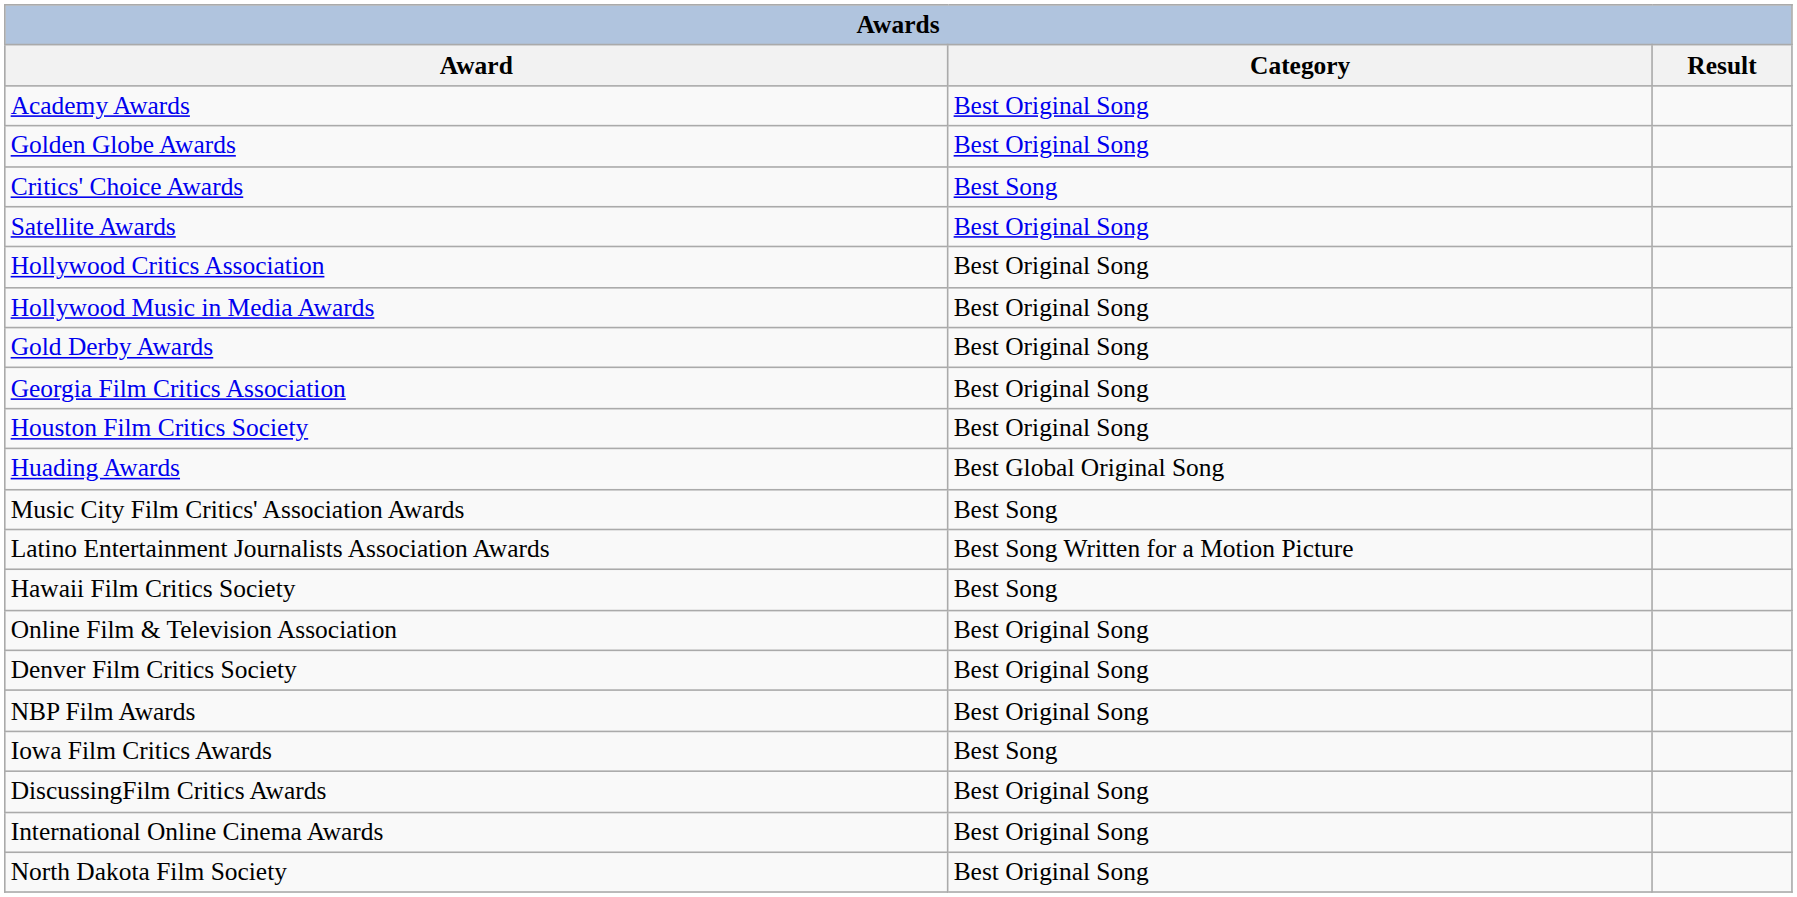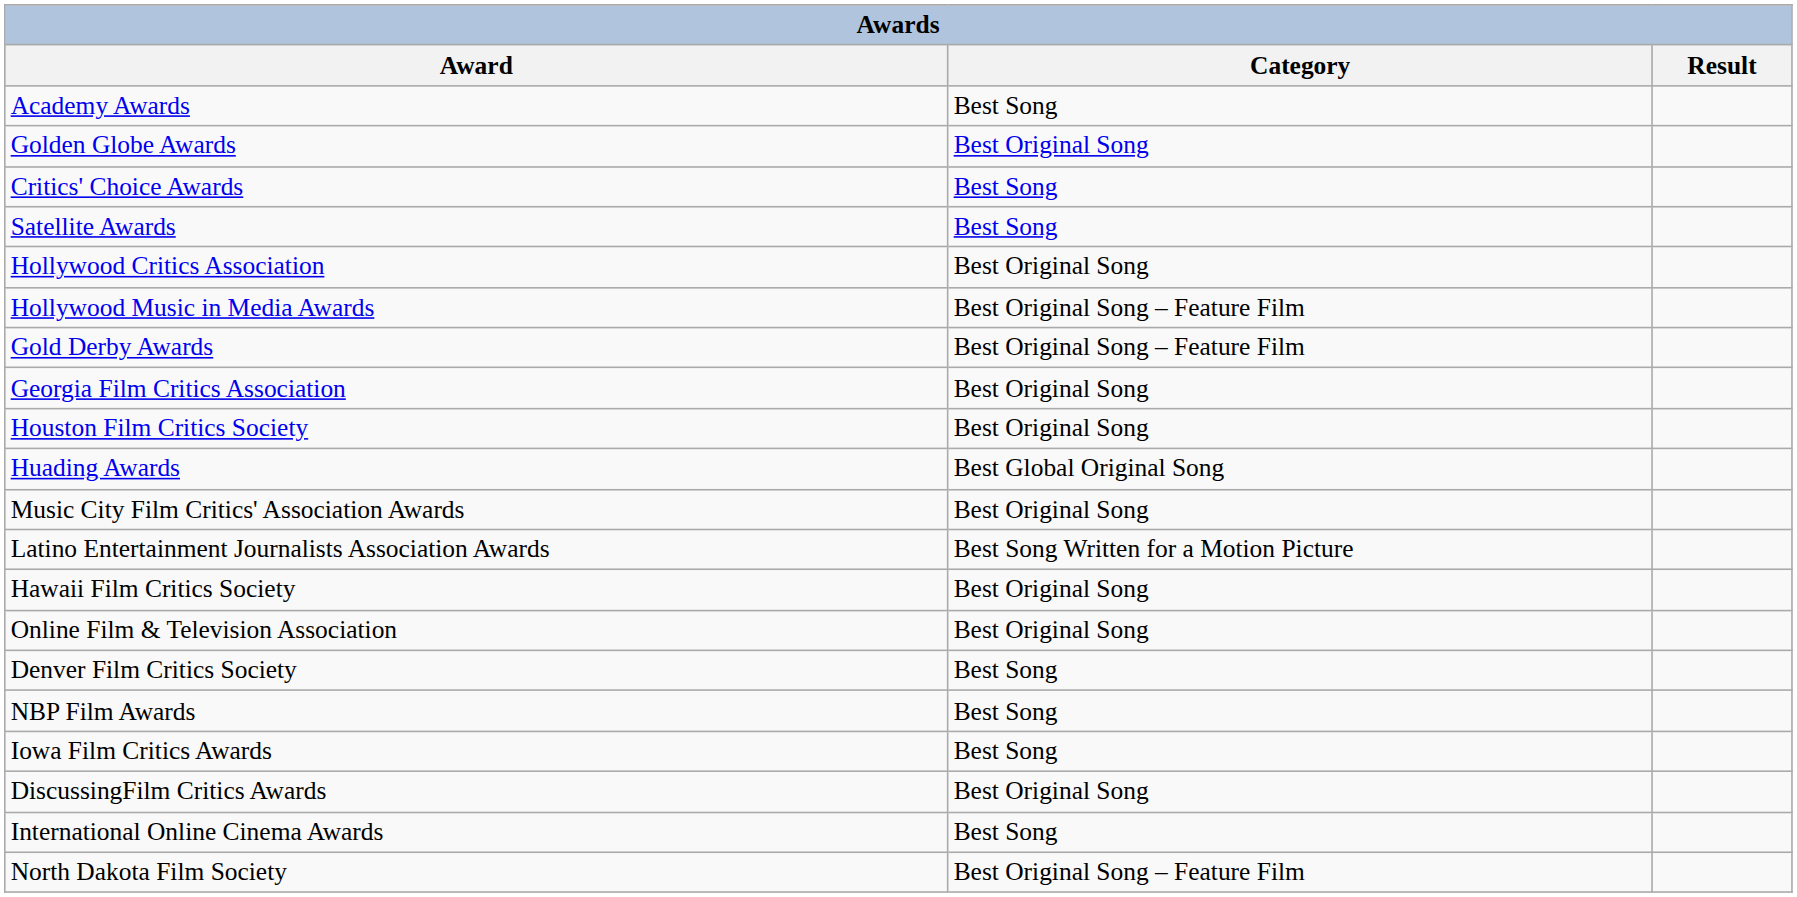 <table class="wikitable" style="width:71%;">
 <tr style="background:#ccc; text-align:center;">
 <th colspan="4" style="background: LightSteelBlue;">Awards</th>
 </tr>
 <tr style="background:#ccc; text-align:center;">
 <th>Award</th>
 <th>Category</th>
 <th>Result</th>
 </tr>
 <tr>
 <td><a href='#'>Academy Awards</a></td>
-<td><a href='#'>Best Original Song</a></td>
+<td>Best Song</td>
 <td></td>
 </tr>
 <tr>
 <td><a href='#'>Golden Globe Awards</a></td>
 <td><a href='#'>Best Original Song</a></td>
 <td></td>
 </tr>
 <tr>
 <td><a href='#'>Critics' Choice Awards</a></td>
 <td><a href='#'>Best Song</a></td>
 <td></td>
 </tr>
 <tr>
 <td><a href='#'>Satellite Awards</a></td>
-<td><a href='#'>Best Original Song</a></td>
+<td><a href='#'>Best Song</a></td>
 <td></td>
 </tr>
 <tr>
 <td><a href='#'>Hollywood Critics Association</a></td>
 <td>Best Original Song</td>
 <td></td>
 </tr>
 <tr>
 <td><a href='#'>Hollywood Music in Media Awards</a></td>
-<td>Best Original Song</td>
+<td>Best Original Song – Feature Film</td>
 <td></td>
 </tr>
 <tr>
 <td><a href='#'>Gold Derby Awards</a></td>
-<td>Best Original Song</td>
+<td>Best Original Song – Feature Film</td>
 <td></td>
 </tr>
 <tr>
 <td><a href='#'>Georgia Film Critics Association</a></td>
 <td>Best Original Song</td>
 <td></td>
 </tr>
 <tr>
 <td><a href='#'>Houston Film Critics Society</a></td>
 <td>Best Original Song</td>
 <td></td>
 </tr>
 <tr>
 <td><a href='#'>Huading Awards</a></td>
 <td>Best Global Original Song</td>
 <td></td>
 </tr>
 <tr>
 <td>Music City Film Critics' Association Awards</td>
-<td>Best Song</td>
+<td>Best Original Song</td>
 <td></td>
 </tr>
 <tr>
 <td>Latino Entertainment Journalists Association Awards</td>
 <td>Best Song Written for a Motion Picture</td>
 <td></td>
 </tr>
 <tr>
 <td>Hawaii Film Critics Society</td>
-<td>Best Song</td>
+<td>Best Original Song</td>
 <td></td>
 </tr>
 <tr>
 <td>Online Film & Television Association</td>
 <td>Best Original Song</td>
 <td></td>
 </tr>
 <tr>
 <td>Denver Film Critics Society</td>
-<td>Best Original Song</td>
+<td>Best Song</td>
 <td></td>
 </tr>
 <tr>
 <td>NBP Film Awards</td>
-<td>Best Original Song</td>
+<td>Best Song</td>
 <td></td>
 </tr>
 <tr>
 <td>Iowa Film Critics Awards</td>
 <td>Best Song</td>
 <td></td>
 </tr>
 <tr>
 <td>DiscussingFilm Critics Awards</td>
 <td>Best Original Song</td>
 <td></td>
 </tr>
 <tr>
 <td>International Online Cinema Awards</td>
-<td>Best Original Song</td>
+<td>Best Song</td>
 <td></td>
 </tr>
 <tr>
 <td>North Dakota Film Society</td>
-<td>Best Original Song</td>
+<td>Best Original Song – Feature Film</td>
 <td></td>
 </tr>
 </table>
